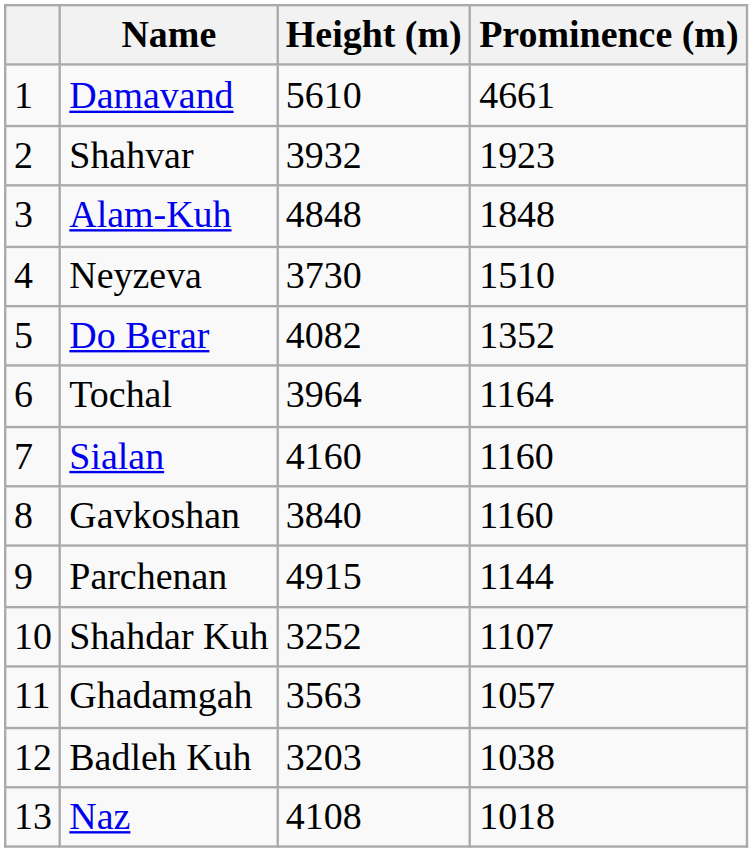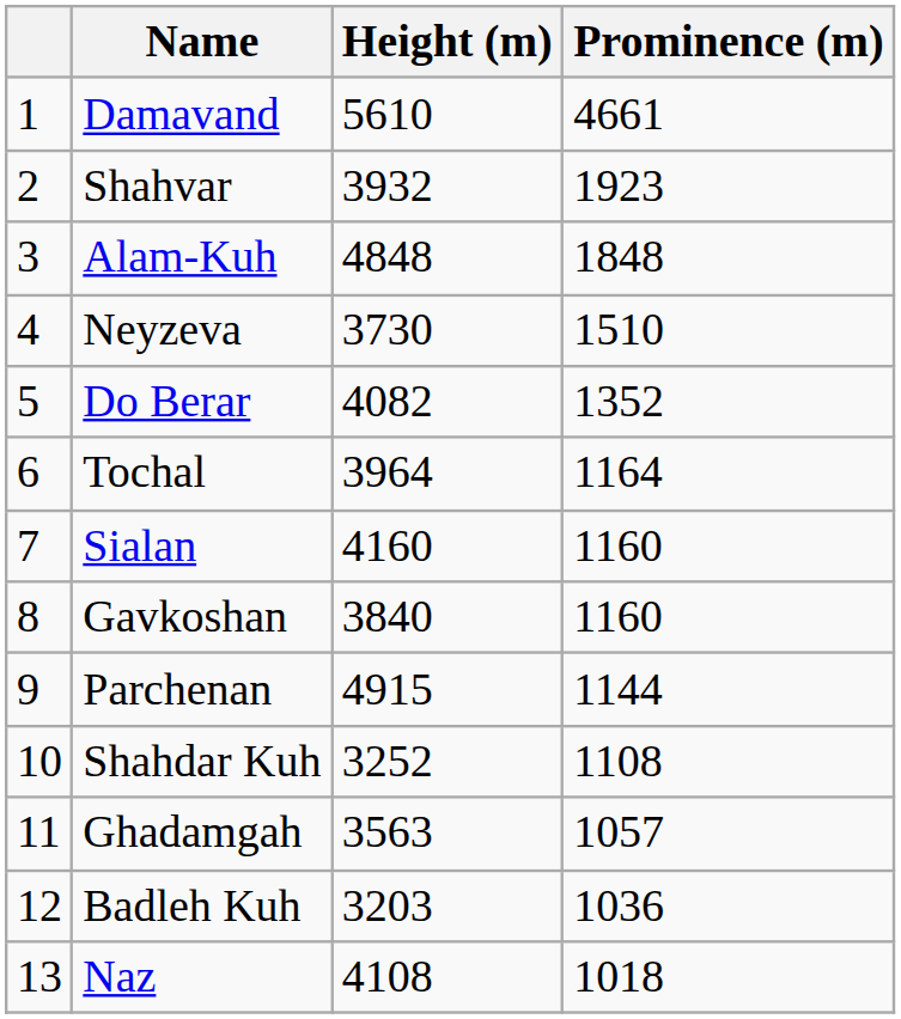 <table class="wikitable">
 <tr>
 <th></th>
 <th><strong>Name</strong></th>
 <th><strong>Height (m)</strong></th>
 <th>Prominence (m)</th>
 </tr>
 <tr>
 <td>1</td>
 <td><a href='#'>Damavand</a></td>
 <td>5610</td>
 <td>4661</td>
 </tr>
 <tr>
 <td>2</td>
 <td>Shahvar</td>
 <td>3932</td>
 <td>1923</td>
 </tr>
 <tr>
 <td>3</td>
 <td><a href='#'>Alam-Kuh</a></td>
 <td>4848</td>
 <td>1848</td>
 </tr>
 <tr>
 <td>4</td>
 <td>Neyzeva</td>
 <td>3730</td>
 <td>1510</td>
 </tr>
 <tr>
 <td>5</td>
 <td><a href='#'>Do Berar</a></td>
 <td>4082</td>
 <td>1352</td>
 </tr>
 <tr>
 <td>6</td>
 <td>Tochal</td>
 <td>3964</td>
 <td>1164</td>
 </tr>
 <tr>
 <td>7</td>
 <td><a href='#'>Sialan</a></td>
 <td>4160</td>
 <td>1160</td>
 </tr>
 <tr>
 <td>8</td>
 <td>Gavkoshan</td>
 <td>3840</td>
 <td>1160</td>
 </tr>
 <tr>
 <td>9</td>
 <td>Parchenan</td>
 <td>4915</td>
 <td>1144</td>
 </tr>
 <tr>
 <td>10</td>
 <td>Shahdar Kuh</td>
 <td>3252</td>
-<td>1107</td>
+<td>1108</td>
 </tr>
 <tr>
 <td>11</td>
 <td>Ghadamgah</td>
 <td>3563</td>
 <td>1057</td>
 </tr>
 <tr>
 <td>12</td>
 <td>Badleh Kuh</td>
 <td>3203</td>
-<td>1038</td>
+<td>1036</td>
 </tr>
 <tr>
 <td>13</td>
 <td><a href='#'>Naz</a></td>
 <td>4108</td>
 <td>1018</td>
 </tr>
 </table>
